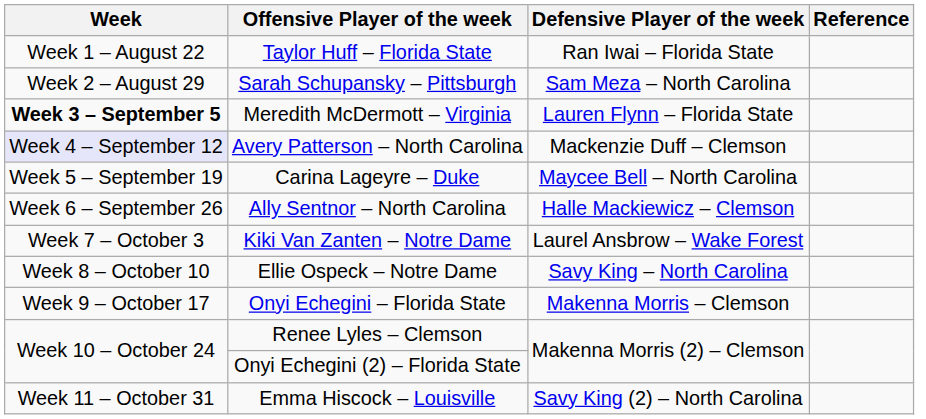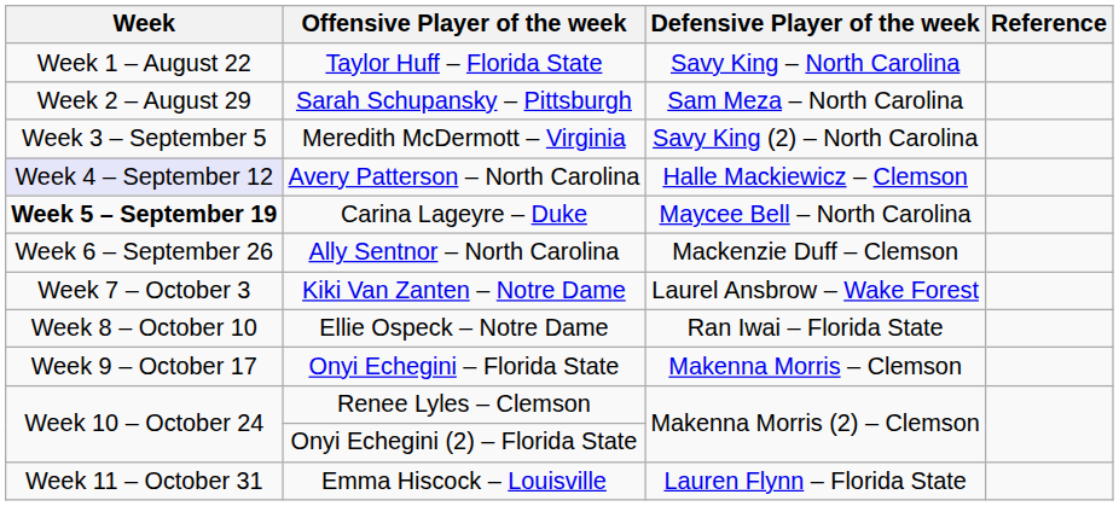 <table class="wikitable" border="1" style="text-align:center">
 <tr>
 <th>Week</th>
 <th>Offensive Player of the week</th>
 <th>Defensive Player of the week</th>
 <th>Reference</th>
 </tr>
 <tr>
 <td>Week 1 – August 22</td>
 <td><a href='#'>Taylor Huff</a> – <a href='#'>Florida State</a></td>
-<td>Ran Iwai – Florida State</td>
+<td><a href='#'>Savy King</a> – <a href='#'>North Carolina</a></td>
 <td></td>
 </tr>
 <tr>
 <td>Week 2 – August 29</td>
 <td><a href='#'>Sarah Schupansky</a> – <a href='#'>Pittsburgh</a></td>
 <td><a href='#'>Sam Meza</a> – North Carolina</td>
 <td></td>
 </tr>
 <tr>
-<td><strong>Week 3 – September 5</strong></td>
+<td>Week 3 – September 5</td>
 <td>Meredith McDermott – <a href='#'>Virginia</a></td>
-<td><a href='#'>Lauren Flynn</a> – Florida State</td>
+<td><a href='#'>Savy King</a> (2) – North Carolina</td>
 <td></td>
 </tr>
 <tr>
 <td style="background: lavender;">Week 4 – September 12</td>
 <td><a href='#'>Avery Patterson</a> – North Carolina</td>
-<td>Mackenzie Duff – Clemson</td>
+<td><a href='#'>Halle Mackiewicz</a> – <a href='#'>Clemson</a></td>
 <td></td>
 </tr>
 <tr>
-<td>Week 5 – September 19</td>
+<td><strong>Week 5 – September 19</strong></td>
 <td>Carina Lageyre – <a href='#'>Duke</a></td>
 <td><a href='#'>Maycee Bell</a> – North Carolina</td>
 <td></td>
 </tr>
 <tr>
 <td>Week 6 – September 26</td>
 <td><a href='#'>Ally Sentnor</a> – North Carolina</td>
-<td><a href='#'>Halle Mackiewicz</a> – <a href='#'>Clemson</a></td>
+<td>Mackenzie Duff – Clemson</td>
 <td></td>
 </tr>
 <tr>
 <td>Week 7 – October 3</td>
 <td><a href='#'>Kiki Van Zanten</a> – <a href='#'>Notre Dame</a></td>
 <td>Laurel Ansbrow – <a href='#'>Wake Forest</a></td>
 <td></td>
 </tr>
 <tr>
 <td>Week 8 – October 10</td>
 <td>Ellie Ospeck – Notre Dame</td>
-<td><a href='#'>Savy King</a> – <a href='#'>North Carolina</a></td>
+<td>Ran Iwai – Florida State</td>
 <td></td>
 </tr>
 <tr>
 <td>Week 9 – October 17</td>
 <td><a href='#'>Onyi Echegini</a> – Florida State</td>
 <td><a href='#'>Makenna Morris</a> – Clemson</td>
 <td></td>
 </tr>
 <tr>
 <td rowspan=2>Week 10 – October 24</td>
 <td>Renee Lyles – Clemson</td>
 <td rowspan=2>Makenna Morris (2) – Clemson</td>
 <td rowspan=2></td>
 </tr>
 <tr>
 <td>Onyi Echegini (2) – Florida State</td>
 </tr>
 <tr>
 <td>Week 11 – October 31</td>
 <td>Emma Hiscock – <a href='#'>Louisville</a></td>
-<td><a href='#'>Savy King</a> (2) – North Carolina</td>
+<td><a href='#'>Lauren Flynn</a> – Florida State</td>
 <td></td>
 </tr>
 </table>
